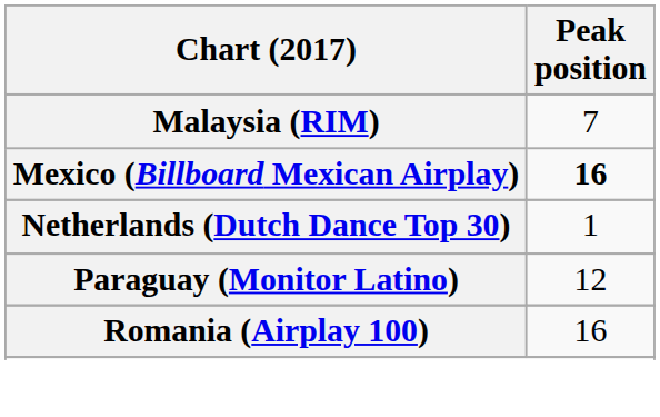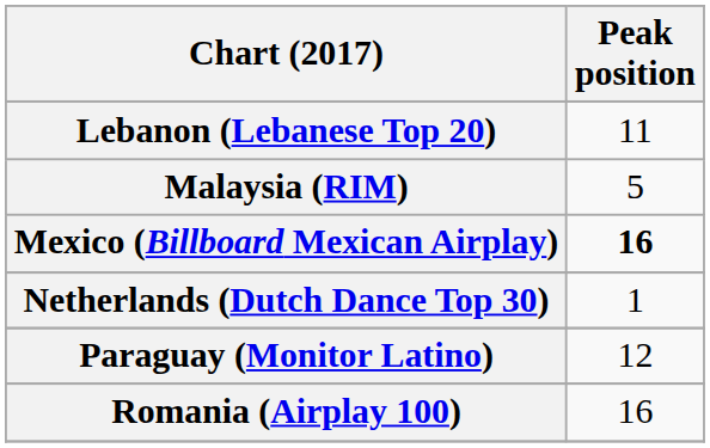 <table class="wikitable sortable plainrowheaders" style="text-align:center">
 <tr>
 <th scope="col">Chart (2017)</th>
 <th scope="col">Peak<br> position</th>
 </tr>
 <tr>
 </tr>
 <tr>
 </tr>
 <tr>
 </tr>
 <tr>
 </tr>
 <tr>
 </tr>
 <tr>
 </tr>
 <tr>
 </tr>
 <tr>
 </tr>
 <tr>
 </tr>
 <tr>
 </tr>
 <tr>
 </tr>
 <tr>
 </tr>
 <tr>
 </tr>
 <tr>
 </tr>
 <tr>
 </tr>
 <tr>
 </tr>
 <tr>
+<th scope="row">Lebanon (<a href='#'>Lebanese Top 20</a>)</th>
+<td>11</td>
+</tr>
+<tr>
 <th scope="row">Malaysia (<a href='#'>RIM</a>)</th>
-<td>7</td>
+<td>5</td>
 </tr>
 <tr>
 <th scope="row">Mexico (<a href='#'><em>Billboard</em> Mexican Airplay</a>)</th>
 <td><strong>16</strong></td>
 </tr>
 <tr>
 </tr>
 <tr>
 </tr>
 <tr>
 <th scope="row">Netherlands (<a href='#'>Dutch Dance Top 30</a>)</th>
 <td>1</td>
 </tr>
 <tr>
 </tr>
 <tr>
 </tr>
 <tr>
 <th scope="row">Paraguay (<a href='#'>Monitor Latino</a>)</th>
 <td>12</td>
 </tr>
 <tr>
 </tr>
 <tr>
 <th scope="row">Romania (<a href='#'>Airplay 100</a>)</th>
 <td>16</td>
 </tr>
 <tr>
 </tr>
 <tr>
 </tr>
 <tr>
 </tr>
 <tr>
 </tr>
 <tr>
 </tr>
 <tr>
 </tr>
 <tr>
 </tr>
 <tr>
 </tr>
 <tr>
 </tr>
 <tr>
 </tr>
 <tr>
 </tr>
 </table>
